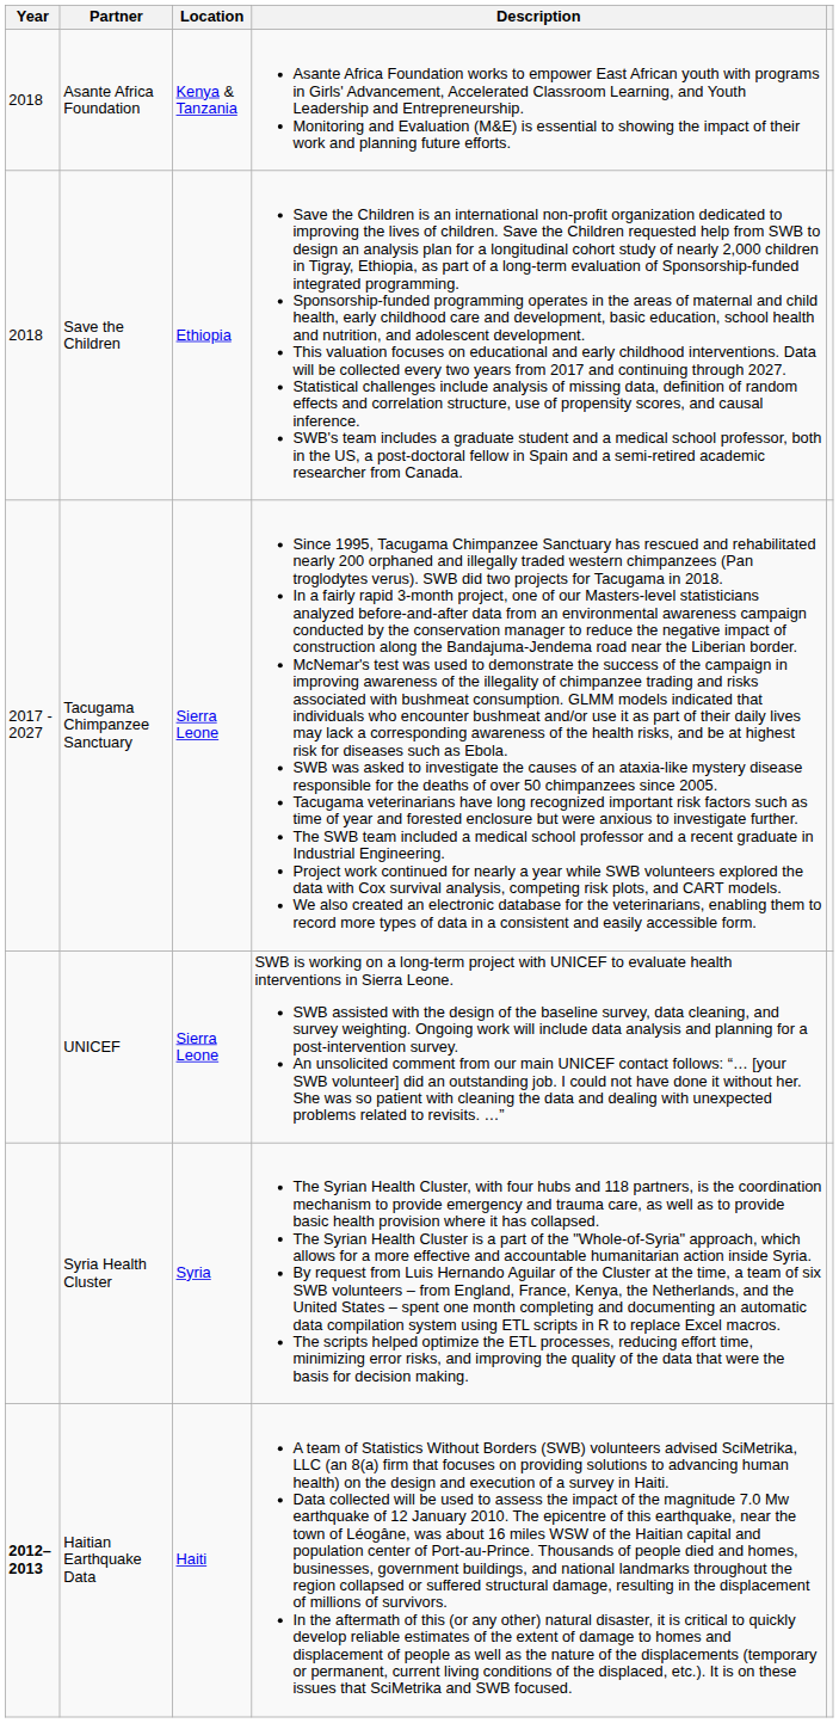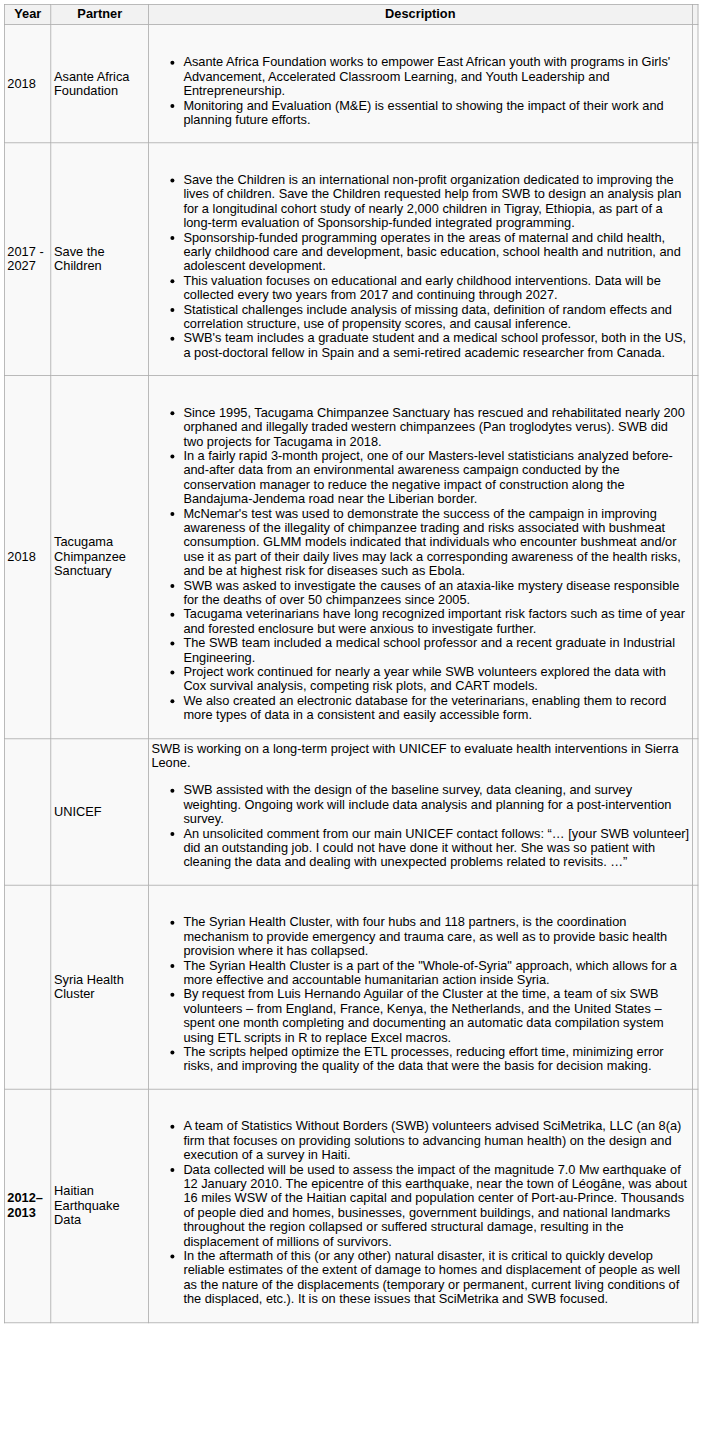 <table class="wikitable">
 <tr>
 <th>Year</th>
 <th>Partner</th>
-<th>Location</th>
 <th>Description</th>
 <th></th>
 </tr>
 <tr>
 <td>2018</td>
 <td>Asante Africa Foundation</td>
-<td><a href='#'>Kenya</a> & <a href='#'>Tanzania</a></td>
 <td><br><ul><li>Asante Africa Foundation works to empower East African youth with programs in Girls' Advancement, Accelerated Classroom Learning, and Youth Leadership and Entrepreneurship.</li><li>Monitoring and Evaluation (M&E) is essential to showing the impact of their work and planning future efforts.</li></ul></td>
 <td></td>
 </tr>
 <tr>
-<td>2018</td>
+<td>2017 - 2027</td>
 <td>Save the Children</td>
-<td><a href='#'>Ethiopia</a></td>
 <td><br><ul><li>Save the Children is an international non-profit organization dedicated to improving the lives of children. Save the Children requested help from SWB to design an analysis plan for a longitudinal cohort study of nearly 2,000 children in Tigray, Ethiopia, as part of a long-term evaluation of Sponsorship-funded integrated programming.</li><li>Sponsorship-funded programming operates in the areas of maternal and child health, early childhood care and development, basic education, school health and nutrition, and adolescent development.</li><li>This valuation focuses on educational and early childhood interventions. Data will be collected every two years from 2017 and continuing through 2027.</li><li>Statistical challenges include analysis of missing data, definition of random effects and correlation structure, use of propensity scores, and causal inference.</li><li>SWB's team includes a graduate student and a medical school professor, both in the US, a post-doctoral fellow in Spain and a semi-retired academic researcher from Canada.</li></ul></td>
 <td></td>
 </tr>
 <tr>
-<td>2017 - 2027</td>
+<td>2018</td>
 <td>Tacugama Chimpanzee Sanctuary </td>
-<td><a href='#'>Sierra Leone</a></td>
 <td><br><ul><li>Since 1995, Tacugama Chimpanzee Sanctuary has rescued and rehabilitated nearly 200 orphaned and illegally traded western chimpanzees (Pan troglodytes verus). SWB did two projects for Tacugama in 2018.</li><li>In a fairly rapid 3-month project, one of our Masters-level statisticians analyzed before-and-after data from an environmental awareness campaign conducted by the conservation manager to reduce the negative impact of construction along the Bandajuma-Jendema road near the Liberian border.</li><li>McNemar's test was used to demonstrate the success of the campaign in improving awareness of the illegality of chimpanzee trading and risks associated with bushmeat consumption. GLMM models indicated that individuals who encounter bushmeat and/or use it as part of their daily lives may lack a corresponding awareness of the health risks, and be at highest risk for diseases such as Ebola.</li><li>SWB was asked to investigate the causes of an ataxia-like mystery disease responsible for the deaths of over 50 chimpanzees since 2005.</li><li>Tacugama veterinarians have long recognized important risk factors such as time of year and forested enclosure but were anxious to investigate further.</li><li>The SWB team included a medical school professor and a recent graduate in Industrial Engineering.</li><li>Project work continued for nearly a year while SWB volunteers explored the data with Cox survival analysis, competing risk plots, and CART models.</li><li>We also created an electronic database for the veterinarians, enabling them to record more types of data in a consistent and easily accessible form.</li></ul></td>
 <td></td>
 </tr>
 <tr>
 <td></td>
 <td>UNICEF</td>
-<td><a href='#'>Sierra Leone</a></td>
 <td>SWB is working on a long-term project with UNICEF to evaluate health interventions in Sierra Leone.<br><ul><li>SWB assisted with the design of the baseline survey, data cleaning, and survey weighting. Ongoing work will include data analysis and planning for a post-intervention survey.</li><li>An unsolicited comment from our main UNICEF contact follows: “… [your SWB volunteer] did an outstanding job. I could not have done it without her. She was so patient with cleaning the data and dealing with unexpected problems related to revisits. …”</li></ul></td>
 <td></td>
 </tr>
 <tr>
 <td></td>
 <td>Syria Health Cluster</td>
-<td><a href='#'>Syria</a></td>
 <td><br><ul><li>The Syrian Health Cluster, with four hubs and 118 partners, is the coordination mechanism to provide emergency and trauma care, as well as to provide basic health provision where it has collapsed.</li><li>The Syrian Health Cluster is a part of the "Whole-of-Syria" approach, which allows for a more effective and accountable humanitarian action inside Syria.</li><li>By request from Luis Hernando Aguilar of the Cluster at the time, a team of six SWB volunteers – from England, France, Kenya, the Netherlands, and the United States – spent one month completing and documenting an automatic data compilation system using ETL scripts in R to replace Excel macros.</li><li>The scripts helped optimize the ETL processes, reducing effort time, minimizing error risks, and improving the quality of the data that were the basis for decision making.</li></ul></td>
 <td></td>
 </tr>
 <tr>
 <td><strong>2012–2013</strong></td>
 <td>Haitian Earthquake Data</td>
-<td><a href='#'>Haiti</a></td>
 <td><br><ul><li>A team of Statistics Without Borders (SWB) volunteers advised SciMetrika, LLC (an 8(a) firm that focuses on providing solutions to advancing human health) on the design and execution of a survey in Haiti.</li><li>Data collected will be used to assess the impact of the magnitude 7.0 Mw earthquake of 12 January 2010. The epicentre of this earthquake, near the town of Léogâne, was about 16 miles WSW of the Haitian capital and population center of Port-au-Prince. Thousands of people died and homes, businesses, government buildings, and national landmarks throughout the region collapsed or suffered structural damage, resulting in the displacement of millions of survivors.</li><li>In the aftermath of this (or any other) natural disaster, it is critical to quickly develop reliable estimates of the extent of damage to homes and displacement of people as well as the nature of the displacements (temporary or permanent, current living conditions of the displaced, etc.). It is on these issues that SciMetrika and SWB focused.</li></ul></td>
 <td></td>
 </tr>
 </table>
